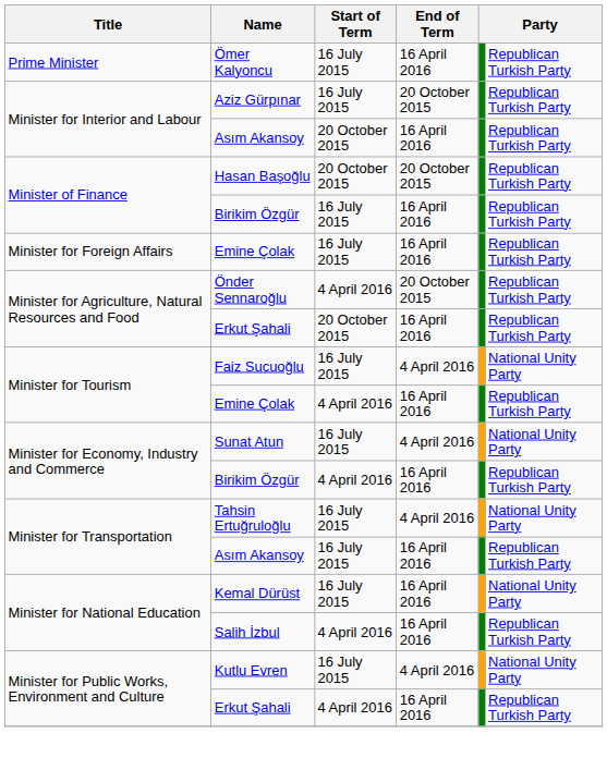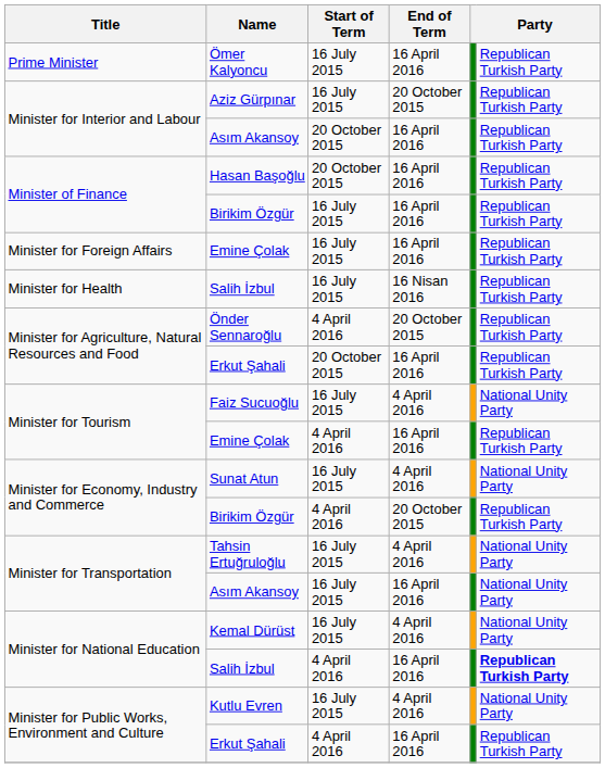 <table class="wikitable sortable" style="font-size:90%;">
 <tr>
 <th>Title</th>
 <th>Name</th>
 <th>Start of Term</th>
 <th>End of Term</th>
 <th colspan="2">Party</th>
 </tr>
 <tr>
 <td><a href='#'>Prime Minister</a></td>
 <td><a href='#'>Ömer Kalyoncu</a></td>
 <td>16 July 2015</td>
 <td>16 April 2016</td>
 <td style="background: #008000"></td>
 <td><a href='#'>Republican Turkish Party</a></td>
 </tr>
 <tr>
 <td rowspan=2>Minister for Interior and Labour</td>
 <td><a href='#'>Aziz Gürpınar</a></td>
 <td>16 July 2015</td>
 <td>20 October 2015</td>
 <td style="background: #008000"></td>
 <td><a href='#'>Republican Turkish Party</a></td>
 </tr>
 <tr>
 <td><a href='#'>Asım Akansoy</a></td>
 <td>20 October 2015</td>
 <td>16 April 2016</td>
 <td style="background: #008000"></td>
 <td><a href='#'>Republican Turkish Party</a></td>
 </tr>
 <tr>
 <td rowspan=2><a href='#'>Minister of Finance</a></td>
 <td><a href='#'>Hasan Başoğlu</a></td>
 <td>20 October 2015</td>
-<td>20 October 2015</td>
+<td>16 April 2016</td>
 <td style="background: #008000"></td>
 <td><a href='#'>Republican Turkish Party</a></td>
 </tr>
 <tr>
 <td><a href='#'>Birikim Özgür</a></td>
 <td>16 July 2015</td>
 <td>16 April 2016</td>
 <td style="background: #008000"></td>
 <td><a href='#'>Republican Turkish Party</a></td>
 </tr>
 <tr>
 <td>Minister for Foreign Affairs</td>
 <td><a href='#'>Emine Çolak</a></td>
 <td>16 July 2015</td>
 <td>16 April 2016</td>
+<td style="background: #008000"></td>
+<td><a href='#'>Republican Turkish Party</a></td>
+</tr>
+<tr>
+<td>Minister for Health</td>
+<td><a href='#'>Salih İzbul</a></td>
+<td>16 July 2015</td>
+<td>16 Nisan 2016</td>
 <td style="background: #008000"></td>
 <td><a href='#'>Republican Turkish Party</a></td>
 </tr>
 <tr>
 <td rowspan=2>Minister for Agriculture, Natural Resources and Food</td>
 <td><a href='#'>Önder Sennaroğlu</a></td>
 <td>4 April 2016</td>
 <td>20 October 2015</td>
 <td style="background: #008000"></td>
 <td><a href='#'>Republican Turkish Party</a></td>
 </tr>
 <tr>
 <td><a href='#'>Erkut Şahali</a></td>
 <td>20 October 2015</td>
 <td>16 April 2016</td>
 <td style="background: #008000"></td>
 <td><a href='#'>Republican Turkish Party</a></td>
 </tr>
 <tr>
 <td rowspan=2>Minister for Tourism</td>
 <td><a href='#'>Faiz Sucuoğlu</a></td>
 <td>16 July 2015</td>
 <td>4 April 2016</td>
 <td style="background: #FFA500"></td>
 <td><a href='#'>National Unity Party</a></td>
 </tr>
 <tr>
 <td><a href='#'>Emine Çolak</a></td>
 <td>4 April 2016</td>
 <td>16 April 2016</td>
 <td style="background: #008000"></td>
 <td><a href='#'>Republican Turkish Party</a></td>
 </tr>
 <tr>
 <td rowspan=2>Minister for Economy, Industry and Commerce</td>
 <td><a href='#'>Sunat Atun</a></td>
 <td>16 July 2015</td>
 <td>4 April 2016</td>
 <td style="background: #FFA500"></td>
 <td><a href='#'>National Unity Party</a></td>
 </tr>
 <tr>
 <td><a href='#'>Birikim Özgür</a></td>
 <td>4 April 2016</td>
-<td>16 April 2016</td>
+<td>20 October 2015</td>
 <td style="background: #008000"></td>
 <td><a href='#'>Republican Turkish Party</a></td>
 </tr>
 <tr>
 <td rowspan=2>Minister for Transportation</td>
 <td><a href='#'>Tahsin Ertuğruloğlu</a></td>
 <td>16 July 2015</td>
 <td>4 April 2016</td>
 <td style="background: #FFA500"></td>
 <td><a href='#'>National Unity Party</a></td>
 </tr>
 <tr>
 <td><a href='#'>Asım Akansoy</a></td>
 <td>16 July 2015</td>
 <td>16 April 2016</td>
 <td style="background: #008000"></td>
-<td><a href='#'>Republican Turkish Party</a></td>
+<td><a href='#'>National Unity Party</a></td>
 </tr>
 <tr>
 <td rowspan=2>Minister for National Education</td>
 <td><a href='#'>Kemal Dürüst</a></td>
 <td>16 July 2015</td>
-<td>16 April 2016</td>
+<td>4 April 2016</td>
 <td style="background: #FFA500"></td>
 <td><a href='#'>National Unity Party</a></td>
 </tr>
 <tr>
 <td><a href='#'>Salih İzbul</a></td>
 <td>4 April 2016</td>
 <td>16 April 2016</td>
 <td style="background: #008000"></td>
-<td><a href='#'>Republican Turkish Party</a></td>
+<td><strong><a href='#'>Republican Turkish Party</a></strong></td>
 </tr>
 <tr>
 <td rowspan=2>Minister for Public Works, Environment and Culture</td>
 <td><a href='#'>Kutlu Evren</a></td>
 <td>16 July 2015</td>
 <td>4 April 2016</td>
 <td style="background: #FFA500"></td>
 <td><a href='#'>National Unity Party</a></td>
 </tr>
 <tr>
 <td><a href='#'>Erkut Şahali</a></td>
 <td>4 April 2016</td>
 <td>16 April 2016</td>
 <td style="background: #008000"></td>
 <td><a href='#'>Republican Turkish Party</a></td>
 </tr>
 <tr>
 </tr>
 </table>
